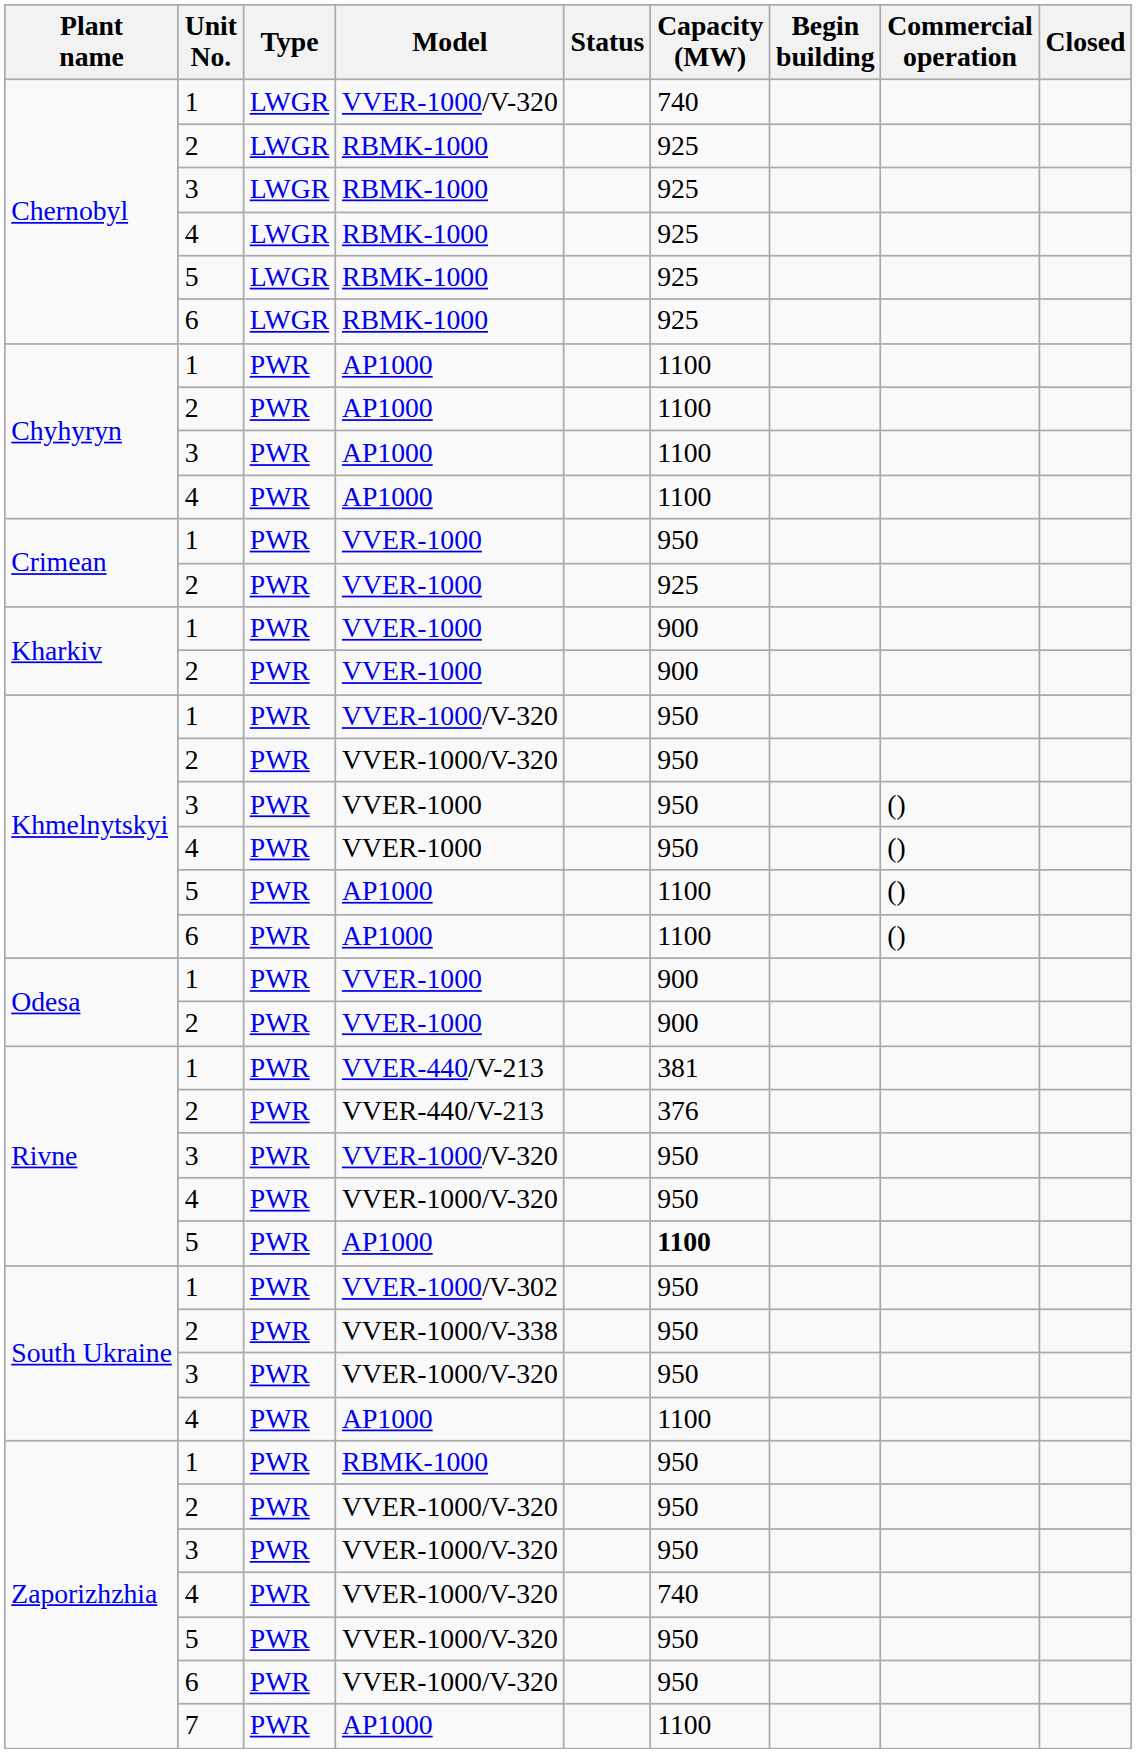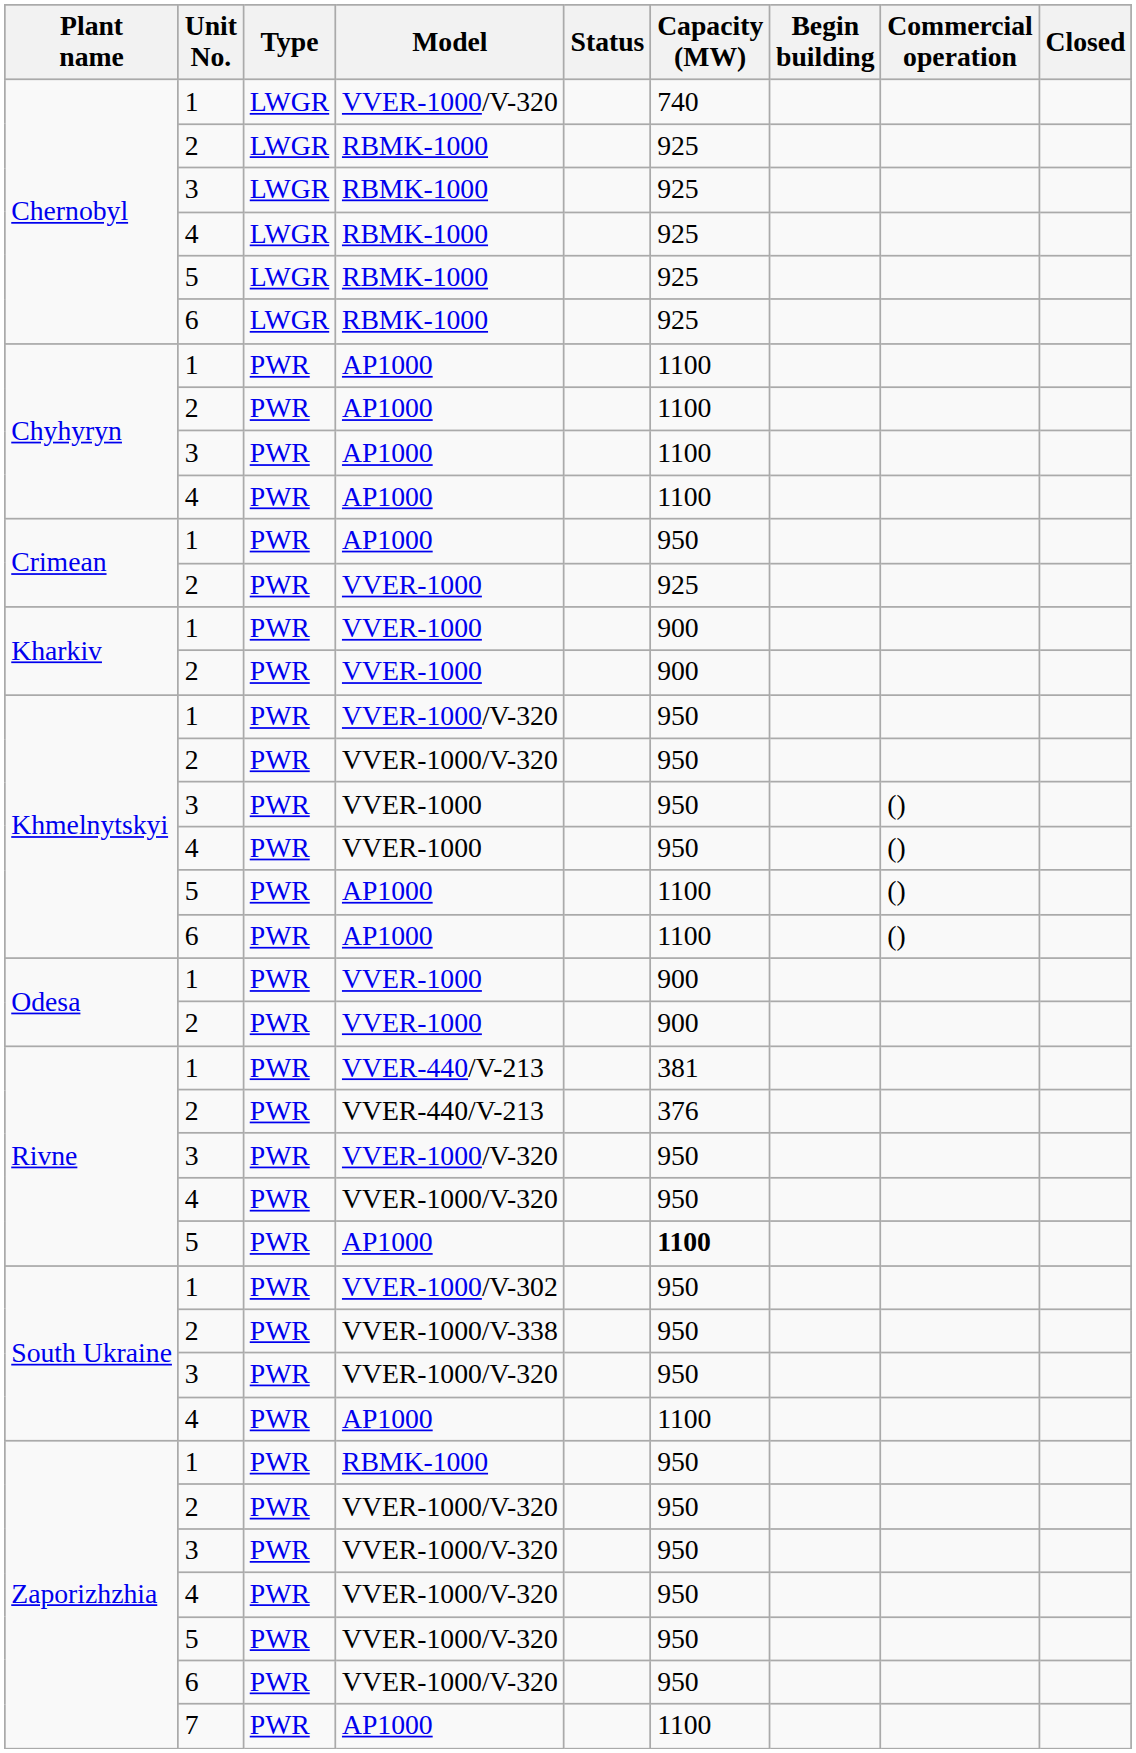 <table class="wikitable sortable mw-datatable sticky-header">
 <tr>
 <th>Plant<br>name</th>
 <th>Unit<br>No.</th>
 <th>Type</th>
 <th>Model</th>
 <th>Status</th>
 <th>Capacity<br>(MW)</th>
 <th>Begin<br>building</th>
 <th>Commercial<br>operation</th>
 <th>Closed</th>
 </tr>
 <tr>
 <td rowspan=6><a href='#'>Chernobyl</a></td>
 <td>1</td>
 <td><a href='#'>LWGR</a></td>
 <td><a href='#'>VVER-1000</a>/V-320</td>
 <td></td>
 <td>740</td>
 <td></td>
 <td></td>
 <td></td>
 </tr>
 <tr>
 <td>2</td>
 <td><a href='#'>LWGR</a></td>
 <td><a href='#'>RBMK-1000</a></td>
 <td></td>
 <td>925</td>
 <td></td>
 <td></td>
 <td></td>
 </tr>
 <tr>
 <td>3</td>
 <td><a href='#'>LWGR</a></td>
 <td><a href='#'>RBMK-1000</a></td>
 <td></td>
 <td>925</td>
 <td></td>
 <td></td>
 <td></td>
 </tr>
 <tr>
 <td>4</td>
 <td><a href='#'>LWGR</a></td>
 <td><a href='#'>RBMK-1000</a></td>
 <td></td>
 <td>925</td>
 <td></td>
 <td></td>
 <td></td>
 </tr>
 <tr>
 <td>5</td>
 <td><a href='#'>LWGR</a></td>
 <td><a href='#'>RBMK-1000</a></td>
 <td></td>
 <td>925</td>
 <td></td>
 <td></td>
 <td></td>
 </tr>
 <tr>
 <td>6</td>
 <td><a href='#'>LWGR</a></td>
 <td><a href='#'>RBMK-1000</a></td>
 <td></td>
 <td>925</td>
 <td></td>
 <td></td>
 <td></td>
 </tr>
 <tr>
 <td rowspan=4><a href='#'>Chyhyryn</a></td>
 <td>1</td>
 <td><a href='#'>PWR</a></td>
 <td><a href='#'>AP1000</a></td>
 <td></td>
 <td>1100</td>
 <td></td>
 <td></td>
 <td></td>
 </tr>
 <tr>
 <td>2</td>
 <td><a href='#'>PWR</a></td>
 <td><a href='#'>AP1000</a></td>
 <td></td>
 <td>1100</td>
 <td></td>
 <td></td>
 <td></td>
 </tr>
 <tr>
 <td>3</td>
 <td><a href='#'>PWR</a></td>
 <td><a href='#'>AP1000</a></td>
 <td></td>
 <td>1100</td>
 <td></td>
 <td></td>
 <td></td>
 </tr>
 <tr>
 <td>4</td>
 <td><a href='#'>PWR</a></td>
 <td><a href='#'>AP1000</a></td>
 <td></td>
 <td>1100</td>
 <td></td>
 <td></td>
 <td></td>
 </tr>
 <tr>
 <td rowspan=2><a href='#'>Crimean</a></td>
 <td>1</td>
 <td><a href='#'>PWR</a></td>
-<td><a href='#'>VVER-1000</a></td>
+<td><a href='#'>AP1000</a></td>
 <td></td>
 <td>950</td>
 <td></td>
 <td></td>
 <td></td>
 </tr>
 <tr>
 <td>2</td>
 <td><a href='#'>PWR</a></td>
 <td><a href='#'>VVER-1000</a></td>
 <td></td>
 <td>925</td>
 <td></td>
 <td></td>
 <td></td>
 </tr>
 <tr>
 <td rowspan=2><a href='#'>Kharkiv</a></td>
 <td>1</td>
 <td><a href='#'>PWR</a></td>
 <td><a href='#'>VVER-1000</a></td>
 <td></td>
 <td>900</td>
 <td></td>
 <td></td>
 <td></td>
 </tr>
 <tr>
 <td>2</td>
 <td><a href='#'>PWR</a></td>
 <td><a href='#'>VVER-1000</a></td>
 <td></td>
 <td>900</td>
 <td></td>
 <td></td>
 <td></td>
 </tr>
 <tr>
 <td rowspan=6><a href='#'>Khmelnytskyi</a></td>
 <td>1</td>
 <td><a href='#'>PWR</a></td>
 <td><a href='#'>VVER-1000</a>/V-320</td>
 <td></td>
 <td>950</td>
 <td></td>
 <td></td>
 <td></td>
 </tr>
 <tr>
 <td>2</td>
 <td><a href='#'>PWR</a></td>
 <td>VVER-1000/V-320</td>
 <td></td>
 <td>950</td>
 <td></td>
 <td></td>
 <td></td>
 </tr>
 <tr>
 <td>3</td>
 <td><a href='#'>PWR</a></td>
 <td>VVER-1000</td>
 <td></td>
 <td>950</td>
 <td></td>
 <td>()</td>
 <td></td>
 </tr>
 <tr>
 <td>4</td>
 <td><a href='#'>PWR</a></td>
 <td>VVER-1000</td>
 <td></td>
 <td>950</td>
 <td></td>
 <td>()</td>
 <td></td>
 </tr>
 <tr>
 <td>5</td>
 <td><a href='#'>PWR</a></td>
 <td><a href='#'>AP1000</a></td>
 <td></td>
 <td>1100</td>
 <td></td>
 <td>()</td>
 <td></td>
 </tr>
 <tr>
 <td>6</td>
 <td><a href='#'>PWR</a></td>
 <td><a href='#'>AP1000</a></td>
 <td></td>
 <td>1100</td>
 <td></td>
 <td>()</td>
 <td></td>
 </tr>
 <tr>
 <td rowspan=2><a href='#'>Odesa</a></td>
 <td>1</td>
 <td><a href='#'>PWR</a></td>
 <td><a href='#'>VVER-1000</a></td>
 <td></td>
 <td>900</td>
 <td></td>
 <td></td>
 <td></td>
 </tr>
 <tr>
 <td>2</td>
 <td><a href='#'>PWR</a></td>
 <td><a href='#'>VVER-1000</a></td>
 <td></td>
 <td>900</td>
 <td></td>
 <td></td>
 <td></td>
 </tr>
 <tr>
 <td rowspan=5><a href='#'>Rivne</a></td>
 <td>1</td>
 <td><a href='#'>PWR</a></td>
 <td><a href='#'>VVER-440</a>/V-213</td>
 <td></td>
 <td>381</td>
 <td></td>
 <td></td>
 <td></td>
 </tr>
 <tr>
 <td>2</td>
 <td><a href='#'>PWR</a></td>
 <td>VVER-440/V-213</td>
 <td></td>
 <td>376</td>
 <td></td>
 <td></td>
 <td></td>
 </tr>
 <tr>
 <td>3</td>
 <td><a href='#'>PWR</a></td>
 <td><a href='#'>VVER-1000</a>/V-320</td>
 <td></td>
 <td>950</td>
 <td></td>
 <td></td>
 <td></td>
 </tr>
 <tr>
 <td>4</td>
 <td><a href='#'>PWR</a></td>
 <td>VVER-1000/V-320</td>
 <td></td>
 <td>950</td>
 <td></td>
 <td></td>
 <td></td>
 </tr>
 <tr>
 <td>5</td>
 <td><a href='#'>PWR</a></td>
 <td><a href='#'>AP1000</a></td>
 <td></td>
 <td><strong>1100</strong></td>
 <td></td>
 <td></td>
 <td></td>
 </tr>
 <tr>
 <td rowspan=4><a href='#'>South Ukraine</a></td>
 <td>1</td>
 <td><a href='#'>PWR</a></td>
 <td><a href='#'>VVER-1000</a>/V-302</td>
 <td></td>
 <td>950</td>
 <td></td>
 <td></td>
 <td></td>
 </tr>
 <tr>
 <td>2</td>
 <td><a href='#'>PWR</a></td>
 <td>VVER-1000/V-338</td>
 <td></td>
 <td>950</td>
 <td></td>
 <td></td>
 <td></td>
 </tr>
 <tr>
 <td>3</td>
 <td><a href='#'>PWR</a></td>
 <td>VVER-1000/V-320</td>
 <td></td>
 <td>950</td>
 <td></td>
 <td></td>
 <td></td>
 </tr>
 <tr>
 <td>4</td>
 <td><a href='#'>PWR</a></td>
 <td><a href='#'>AP1000</a></td>
 <td></td>
 <td>1100</td>
 <td></td>
 <td></td>
 <td></td>
 </tr>
 <tr>
 <td rowspan=7><a href='#'>Zaporizhzhia</a></td>
 <td>1</td>
 <td><a href='#'>PWR</a></td>
 <td><a href='#'>RBMK-1000</a></td>
 <td></td>
 <td>950</td>
 <td></td>
 <td></td>
 <td></td>
 </tr>
 <tr>
 <td>2</td>
 <td><a href='#'>PWR</a></td>
 <td>VVER-1000/V-320</td>
 <td></td>
 <td>950</td>
 <td></td>
 <td></td>
 <td></td>
 </tr>
 <tr>
 <td>3</td>
 <td><a href='#'>PWR</a></td>
 <td>VVER-1000/V-320</td>
 <td></td>
 <td>950</td>
 <td></td>
 <td></td>
 <td></td>
 </tr>
 <tr>
 <td>4</td>
 <td><a href='#'>PWR</a></td>
 <td>VVER-1000/V-320</td>
 <td></td>
-<td>740</td>
+<td>950</td>
 <td></td>
 <td></td>
 <td></td>
 </tr>
 <tr>
 <td>5</td>
 <td><a href='#'>PWR</a></td>
 <td>VVER-1000/V-320</td>
 <td></td>
 <td>950</td>
 <td></td>
 <td></td>
 <td></td>
 </tr>
 <tr>
 <td>6</td>
 <td><a href='#'>PWR</a></td>
 <td>VVER-1000/V-320</td>
 <td></td>
 <td>950</td>
 <td></td>
 <td></td>
 <td></td>
 </tr>
 <tr>
 <td>7</td>
 <td><a href='#'>PWR</a></td>
 <td><a href='#'>AP1000</a></td>
 <td></td>
 <td>1100</td>
 <td></td>
 <td></td>
 <td></td>
 </tr>
 </table>
